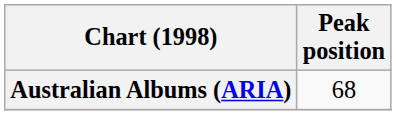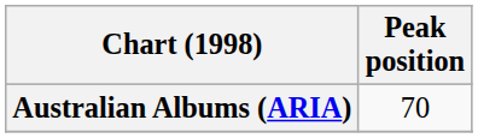 <table class="wikitable sortable plainrowheaders" style="text-align:center;">
 <tr>
 <th>Chart (1998)</th>
 <th>Peak<br>position</th>
 </tr>
 <tr>
 <th scope="row">Australian Albums (<a href='#'>ARIA</a>)</th>
-<td>68</td>
+<td>70</td>
 </tr>
 <tr>
 </tr>
 <tr>
 </tr>
 <tr>
 </tr>
 <tr>
 </tr>
 </table>
